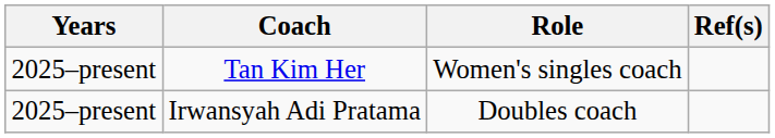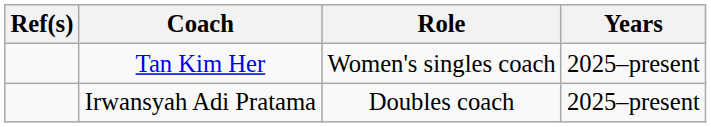 <table class="wikitable" style="text-align:center;">
 <tr>
-<th>Years</th>
+<th>Ref(s)</th>
 <th>Coach</th>
 <th>Role</th>
-<th>Ref(s)</th>
+<th>Years</th>
 </tr>
 <tr>
-<td>2025–present</td>
+<td></td>
 <td> <a href='#'>Tan Kim Her</a></td>
 <td>Women's singles coach</td>
-<td></td>
+<td>2025–present</td>
 </tr>
 <tr>
-<td>2025–present</td>
+<td></td>
 <td> Irwansyah Adi Pratama</td>
 <td>Doubles coach</td>
-<td></td>
+<td>2025–present</td>
 </tr>
 </table>
